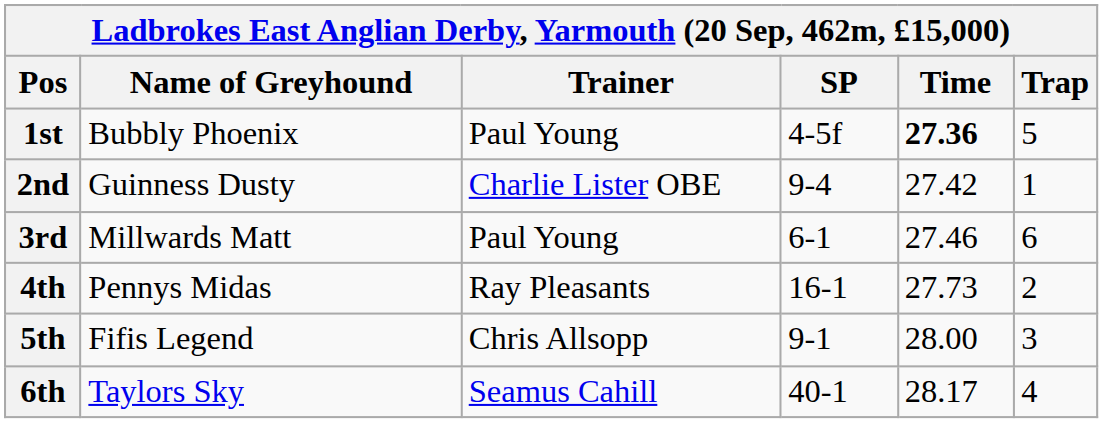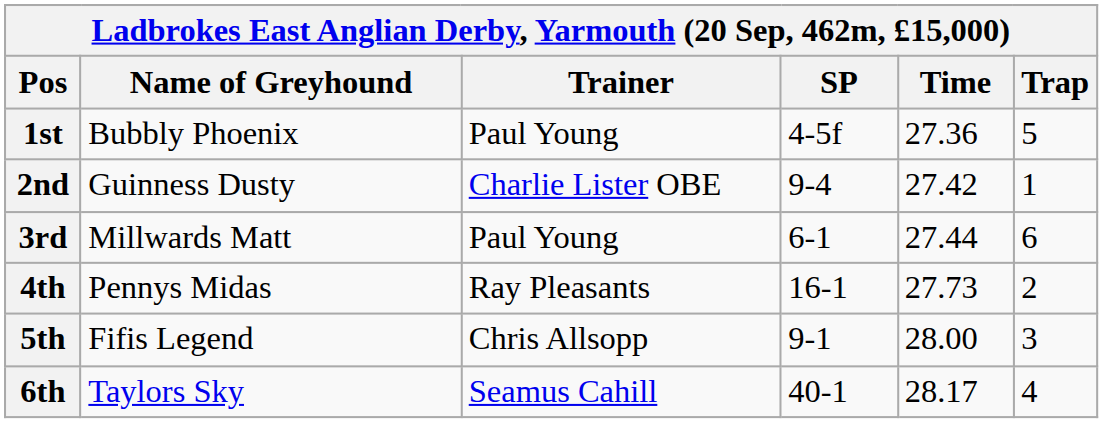 <table class="wikitable">
 <tr>
 <th colspan="6"><a href='#'>Ladbrokes East Anglian Derby</a>, <a href='#'>Yarmouth</a> (20 Sep, 462m, £15,000)</th>
 </tr>
 <tr>
 <th width=30>Pos</th>
 <th width=180>Name of Greyhound</th>
 <th width=150>Trainer</th>
 <th width=50>SP</th>
 <th width=50>Time</th>
 <th width=30>Trap</th>
 </tr>
 <tr>
 <th>1st</th>
 <td>Bubbly Phoenix</td>
 <td>Paul Young</td>
 <td>4-5f</td>
-<td><strong>27.36</strong></td>
+<td>27.36</td>
 <td>5</td>
 </tr>
 <tr>
 <th>2nd</th>
 <td>Guinness Dusty</td>
 <td><a href='#'>Charlie Lister</a> OBE</td>
 <td>9-4</td>
 <td>27.42</td>
 <td>1</td>
 </tr>
 <tr>
 <th>3rd</th>
 <td>Millwards Matt</td>
 <td>Paul Young</td>
 <td>6-1</td>
-<td>27.46</td>
+<td>27.44</td>
 <td>6</td>
 </tr>
 <tr>
 <th>4th</th>
 <td>Pennys Midas</td>
 <td>Ray Pleasants</td>
 <td>16-1</td>
 <td>27.73</td>
 <td>2</td>
 </tr>
 <tr>
 <th>5th</th>
 <td>Fifis Legend</td>
 <td>Chris Allsopp</td>
 <td>9-1</td>
 <td>28.00</td>
 <td>3</td>
 </tr>
 <tr>
 <th>6th</th>
 <td><a href='#'>Taylors Sky</a></td>
 <td><a href='#'>Seamus Cahill</a></td>
 <td>40-1</td>
 <td>28.17</td>
 <td>4</td>
 </tr>
 </table>
